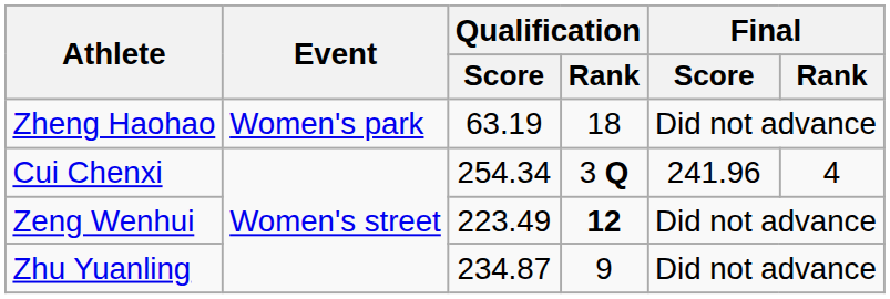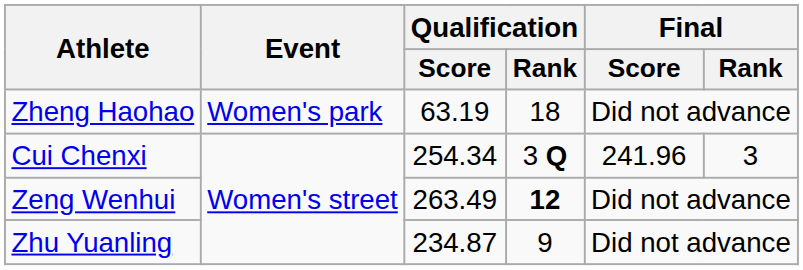 <table class=wikitable style=text-align:center;font-size:90%>
 <tr>
 <th rowspan=2>Athlete</th>
 <th rowspan=2>Event</th>
 <th colspan=2>Qualification</th>
 <th colspan=2>Final</th>
 </tr>
 <tr style=font-size:95%>
 <th>Score</th>
 <th>Rank</th>
 <th>Score</th>
 <th>Rank</th>
 </tr>
 <tr>
 <td align=left><a href='#'>Zheng Haohao</a></td>
 <td align=left><a href='#'>Women's park</a></td>
 <td>63.19</td>
 <td>18</td>
 <td colspan=2>Did not advance</td>
 </tr>
 <tr>
 <td align=left><a href='#'>Cui Chenxi</a></td>
 <td align=left rowspan=3><a href='#'>Women's street</a></td>
 <td>254.34</td>
 <td>3 <strong>Q</strong></td>
 <td>241.96</td>
-<td>4</td>
+<td>3</td>
 </tr>
 <tr>
 <td align=left><a href='#'>Zeng Wenhui</a></td>
-<td>223.49</td>
+<td>263.49</td>
 <td><strong>12</strong></td>
 <td colspan=2>Did not advance</td>
 </tr>
 <tr>
 <td align=left><a href='#'>Zhu Yuanling</a></td>
 <td>234.87</td>
 <td>9</td>
 <td colspan=2>Did not advance</td>
 </tr>
 </table>
